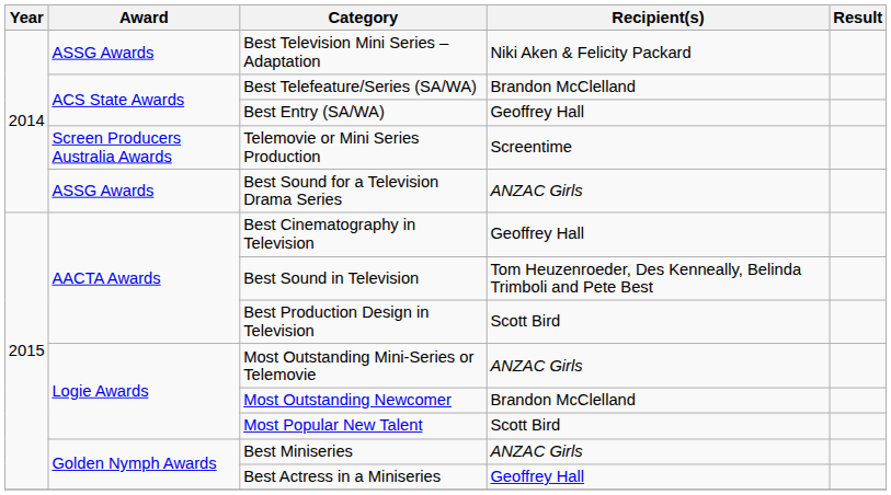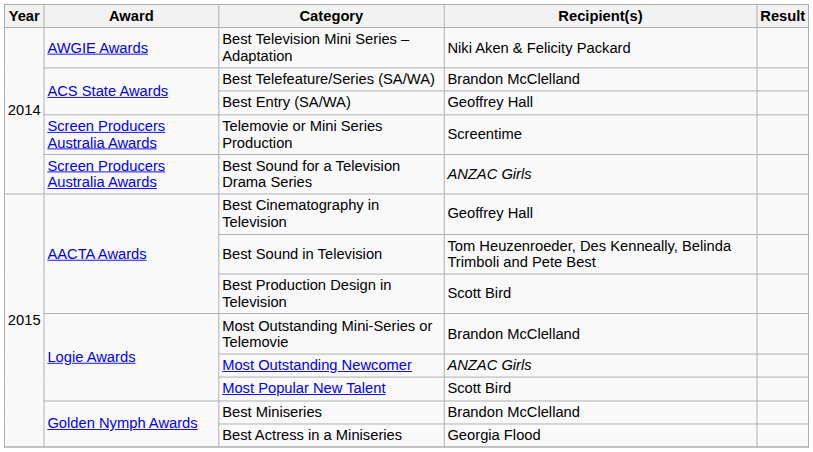 <table class="wikitable" style="width:99%;">
 <tr>
 <th>Year</th>
 <th>Award</th>
 <th>Category</th>
 <th>Recipient(s)</th>
 <th>Result</th>
 </tr>
 <tr>
 <td rowspan="5">2014</td>
-<td><a href='#'>ASSG Awards</a></td>
+<td><a href='#'>AWGIE Awards</a></td>
 <td>Best Television Mini Series – Adaptation</td>
 <td>Niki Aken & Felicity Packard</td>
 <td></td>
 </tr>
 <tr>
 <td rowspan="2"><a href='#'>ACS State Awards</a></td>
 <td>Best Telefeature/Series (SA/WA)</td>
 <td>Brandon McClelland</td>
 <td></td>
 </tr>
 <tr>
 <td>Best Entry (SA/WA)</td>
 <td>Geoffrey Hall</td>
 <td></td>
 </tr>
 <tr>
 <td><a href='#'>Screen Producers Australia Awards</a></td>
 <td>Telemovie or Mini Series Production</td>
 <td>Screentime</td>
 <td></td>
 </tr>
 <tr>
-<td><a href='#'>ASSG Awards</a></td>
+<td><a href='#'>Screen Producers Australia Awards</a></td>
 <td>Best Sound for a Television Drama Series</td>
 <td><em>ANZAC Girls</em></td>
 <td></td>
 </tr>
 <tr>
 <td rowspan="8">2015</td>
 <td rowspan="3"><a href='#'>AACTA Awards</a></td>
 <td>Best Cinematography in Television</td>
 <td>Geoffrey Hall</td>
 <td></td>
 </tr>
 <tr>
 <td>Best Sound in Television</td>
 <td>Tom Heuzenroeder, Des Kenneally, Belinda Trimboli and Pete Best</td>
 <td></td>
 </tr>
 <tr>
 <td>Best Production Design in Television</td>
 <td>Scott Bird</td>
 <td></td>
 </tr>
 <tr>
 <td rowspan="3"><a href='#'>Logie Awards</a></td>
 <td>Most Outstanding Mini-Series or Telemovie</td>
-<td><em>ANZAC Girls</em></td>
+<td>Brandon McClelland</td>
 <td></td>
 </tr>
 <tr>
 <td><a href='#'>Most Outstanding Newcomer</a></td>
-<td>Brandon McClelland</td>
+<td><em>ANZAC Girls</em></td>
 <td></td>
 </tr>
 <tr>
 <td><a href='#'>Most Popular New Talent</a></td>
 <td>Scott Bird</td>
 <td></td>
 </tr>
 <tr>
 <td rowspan="2"><a href='#'>Golden Nymph Awards</a></td>
 <td>Best Miniseries</td>
-<td><em>ANZAC Girls</em></td>
+<td>Brandon McClelland</td>
 <td></td>
 </tr>
 <tr>
 <td>Best Actress in a Miniseries</td>
-<td><a href='#'>Geoffrey Hall</a></td>
+<td>Georgia Flood</td>
 <td></td>
 </tr>
 <tr>
 </tr>
 </table>
